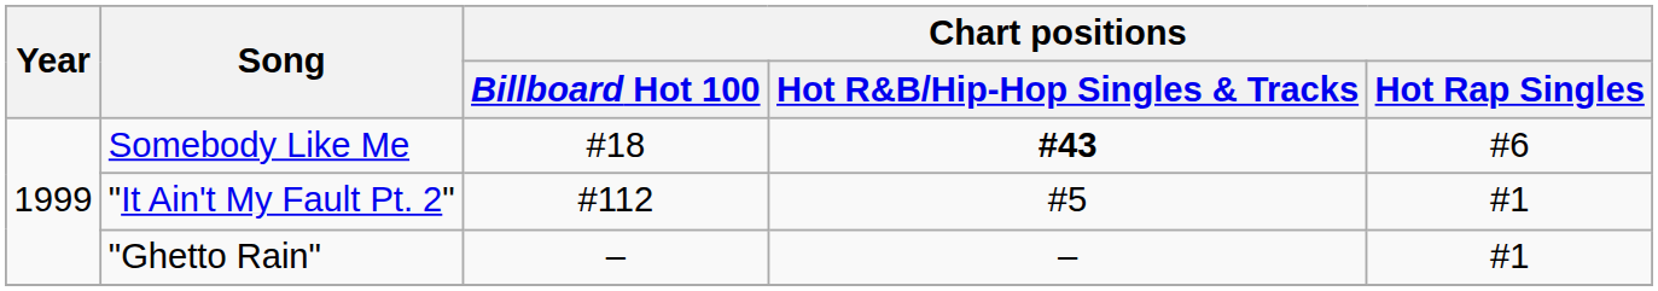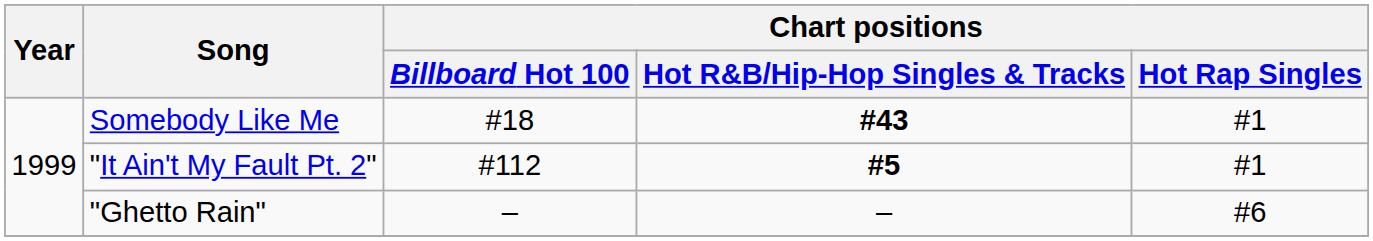 <table class="wikitable">
 <tr>
 <th rowspan="2">Year</th>
 <th rowspan="2">Song</th>
 <th colspan="4">Chart positions</th>
 </tr>
 <tr>
 <th><a href='#'><em>Billboard</em> Hot 100</a></th>
 <th><a href='#'>Hot R&B/Hip-Hop Singles & Tracks</a></th>
 <th><a href='#'>Hot Rap Singles</a></th>
 </tr>
 <tr>
 <td rowspan="3">1999</td>
 <td><a href='#'>Somebody Like Me</a></td>
 <td align="center">#18</td>
 <td align="center"><strong>#43</strong></td>
-<td align="center">#6</td>
+<td align="center">#1</td>
 </tr>
 <tr>
 <td>"<a href='#'>It Ain't My Fault Pt. 2</a>"</td>
 <td align="center">#112</td>
-<td align="center">#5</td>
+<td align="center"><strong>#5</strong></td>
 <td align="center">#1</td>
 </tr>
 <tr>
 <td>"Ghetto Rain"</td>
 <td align="center">–</td>
 <td align="center">–</td>
-<td align="center">#1</td>
+<td align="center">#6</td>
 </tr>
 <tr>
 </tr>
 </table>
